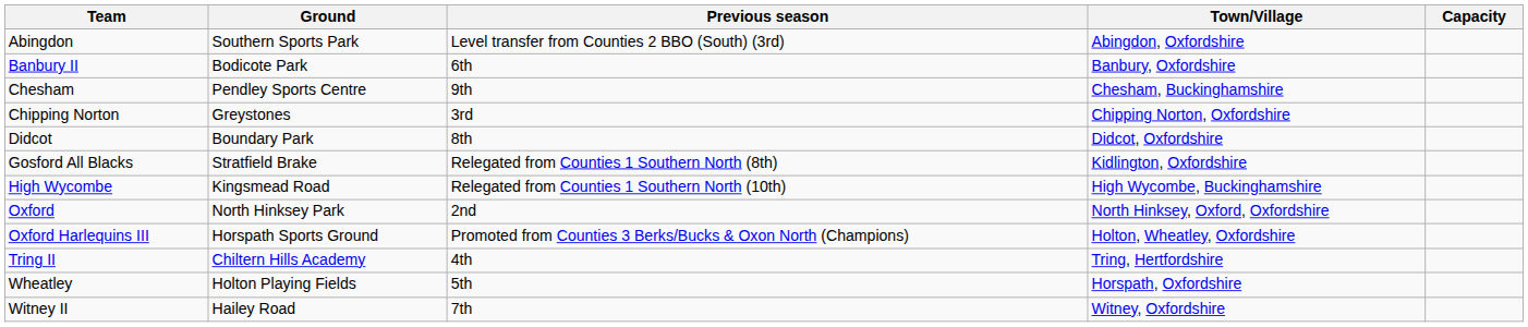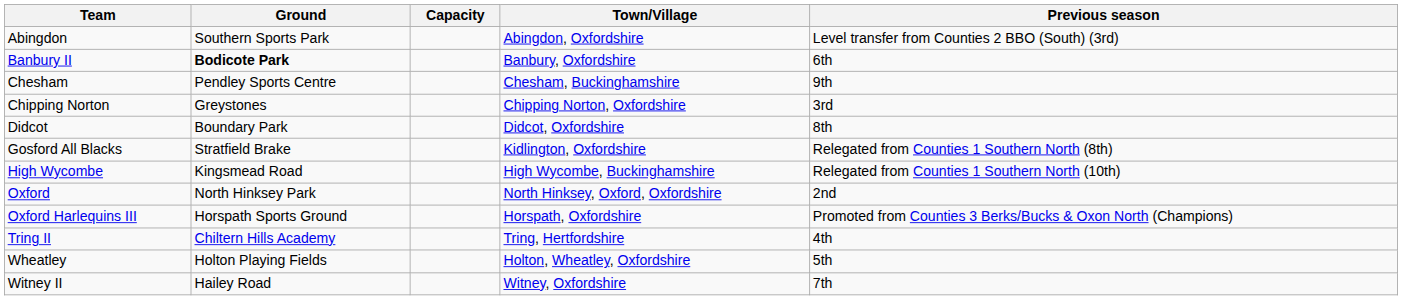 <table class="wikitable sortable" width=100%>
 <tr>
 <th>Team</th>
 <th>Ground</th>
+<th>Capacity</th>
+<th>Town/Village</th>
 <th>Previous season</th>
-<th>Town/Village</th>
-<th>Capacity</th>
 </tr>
 <tr>
 <td>Abingdon</td>
 <td>Southern Sports Park</td>
+<td></td>
+<td><a href='#'>Abingdon</a>, <a href='#'>Oxfordshire</a></td>
 <td>Level transfer from Counties 2 BBO (South) (3rd)</td>
-<td><a href='#'>Abingdon</a>, <a href='#'>Oxfordshire</a></td>
-<td></td>
 </tr>
 <tr>
 <td><a href='#'>Banbury II</a></td>
-<td>Bodicote Park</td>
+<td><strong>Bodicote Park</strong></td>
+<td></td>
+<td><a href='#'>Banbury</a>, <a href='#'>Oxfordshire</a></td>
 <td>6th</td>
-<td><a href='#'>Banbury</a>, <a href='#'>Oxfordshire</a></td>
-<td></td>
 </tr>
 <tr>
 <td>Chesham</td>
 <td>Pendley Sports Centre</td>
+<td></td>
+<td><a href='#'>Chesham</a>, <a href='#'>Buckinghamshire</a></td>
 <td>9th</td>
-<td><a href='#'>Chesham</a>, <a href='#'>Buckinghamshire</a></td>
-<td></td>
 </tr>
 <tr>
 <td>Chipping Norton</td>
 <td>Greystones</td>
+<td></td>
+<td><a href='#'>Chipping Norton</a>, <a href='#'>Oxfordshire</a></td>
 <td>3rd</td>
-<td><a href='#'>Chipping Norton</a>, <a href='#'>Oxfordshire</a></td>
-<td></td>
 </tr>
 <tr>
 <td>Didcot</td>
 <td>Boundary Park</td>
+<td></td>
+<td><a href='#'>Didcot</a>, <a href='#'>Oxfordshire</a></td>
 <td>8th</td>
-<td><a href='#'>Didcot</a>, <a href='#'>Oxfordshire</a></td>
-<td></td>
 </tr>
 <tr>
 <td>Gosford All Blacks</td>
 <td>Stratfield Brake</td>
+<td></td>
+<td><a href='#'>Kidlington</a>, <a href='#'>Oxfordshire</a></td>
 <td>Relegated from <a href='#'>Counties 1 Southern North</a> (8th)</td>
-<td><a href='#'>Kidlington</a>, <a href='#'>Oxfordshire</a></td>
-<td></td>
 </tr>
 <tr>
 <td><a href='#'>High Wycombe</a></td>
 <td>Kingsmead Road</td>
+<td></td>
+<td><a href='#'>High Wycombe</a>, <a href='#'>Buckinghamshire</a></td>
 <td>Relegated from <a href='#'>Counties 1 Southern North</a> (10th)</td>
-<td><a href='#'>High Wycombe</a>, <a href='#'>Buckinghamshire</a></td>
-<td></td>
 </tr>
 <tr>
 <td><a href='#'>Oxford</a></td>
 <td>North Hinksey Park</td>
+<td></td>
+<td><a href='#'>North Hinksey</a>, <a href='#'>Oxford</a>, <a href='#'>Oxfordshire</a></td>
 <td>2nd</td>
-<td><a href='#'>North Hinksey</a>, <a href='#'>Oxford</a>, <a href='#'>Oxfordshire</a></td>
-<td></td>
 </tr>
 <tr>
 <td><a href='#'>Oxford Harlequins III</a></td>
 <td>Horspath Sports Ground</td>
+<td></td>
+<td><a href='#'>Horspath</a>, <a href='#'>Oxfordshire</a></td>
 <td>Promoted from <a href='#'>Counties 3 Berks/Bucks & Oxon North</a> (Champions)</td>
-<td><a href='#'>Holton</a>, <a href='#'>Wheatley</a>, <a href='#'>Oxfordshire</a></td>
-<td></td>
 </tr>
 <tr>
 <td><a href='#'>Tring II</a></td>
 <td><a href='#'>Chiltern Hills Academy</a></td>
+<td></td>
+<td><a href='#'>Tring</a>, <a href='#'>Hertfordshire</a></td>
 <td>4th</td>
-<td><a href='#'>Tring</a>, <a href='#'>Hertfordshire</a></td>
-<td></td>
 </tr>
 <tr>
 <td>Wheatley</td>
 <td>Holton Playing Fields</td>
+<td></td>
+<td><a href='#'>Holton</a>, <a href='#'>Wheatley</a>, <a href='#'>Oxfordshire</a></td>
 <td>5th</td>
-<td><a href='#'>Horspath</a>, <a href='#'>Oxfordshire</a></td>
-<td></td>
 </tr>
 <tr>
 <td>Witney II</td>
 <td>Hailey Road</td>
+<td></td>
+<td><a href='#'>Witney</a>, <a href='#'>Oxfordshire</a></td>
 <td>7th</td>
-<td><a href='#'>Witney</a>, <a href='#'>Oxfordshire</a></td>
-<td></td>
 </tr>
 </table>
